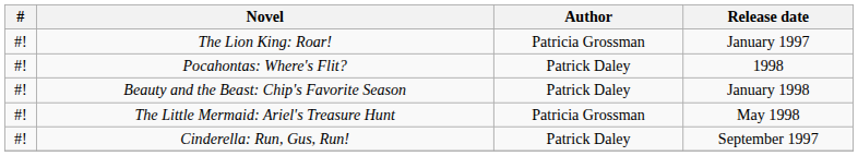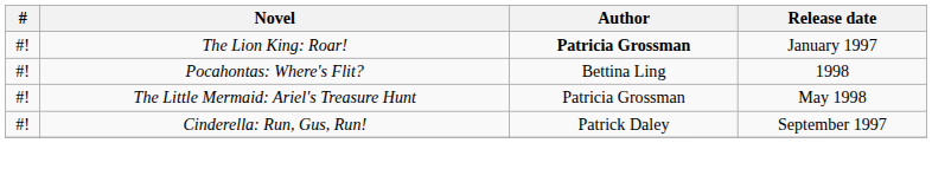 <table class="wikitable sortable" width="100%" border="1" style="font-size: 100%; text-align:center">
 <tr>
 <th>#</th>
 <th>Novel</th>
 <th>Author</th>
 <th>Release date</th>
 </tr>
 <tr>
 <td>#!</td>
 <td><em>The Lion King: Roar!</em></td>
-<td>Patricia Grossman</td>
+<td><strong>Patricia Grossman</strong></td>
 <td>January 1997</td>
 </tr>
 <tr>
 <td>#!</td>
 <td><em>Pocahontas: Where's Flit?</em></td>
-<td>Patrick Daley</td>
+<td>Bettina Ling</td>
 <td>1998</td>
-</tr>
-<tr>
-<td>#!</td>
-<td><em>Beauty and the Beast: Chip's Favorite Season</em></td>
-<td>Patrick Daley</td>
-<td>January 1998</td>
 </tr>
 <tr>
 <td>#!</td>
 <td><em>The Little Mermaid: Ariel's Treasure Hunt</em></td>
 <td>Patricia Grossman</td>
 <td>May 1998</td>
 </tr>
 <tr>
 <td>#!</td>
 <td><em>Cinderella: Run, Gus, Run!</em></td>
 <td>Patrick Daley</td>
 <td>September 1997</td>
 </tr>
 <tr>
 </tr>
 </table>
